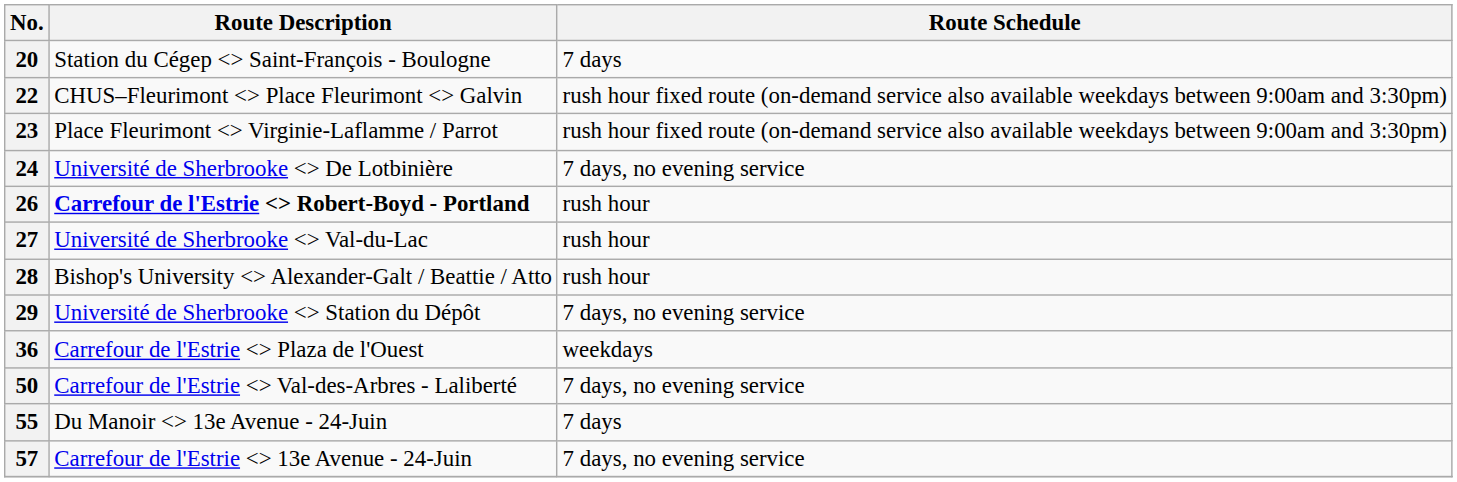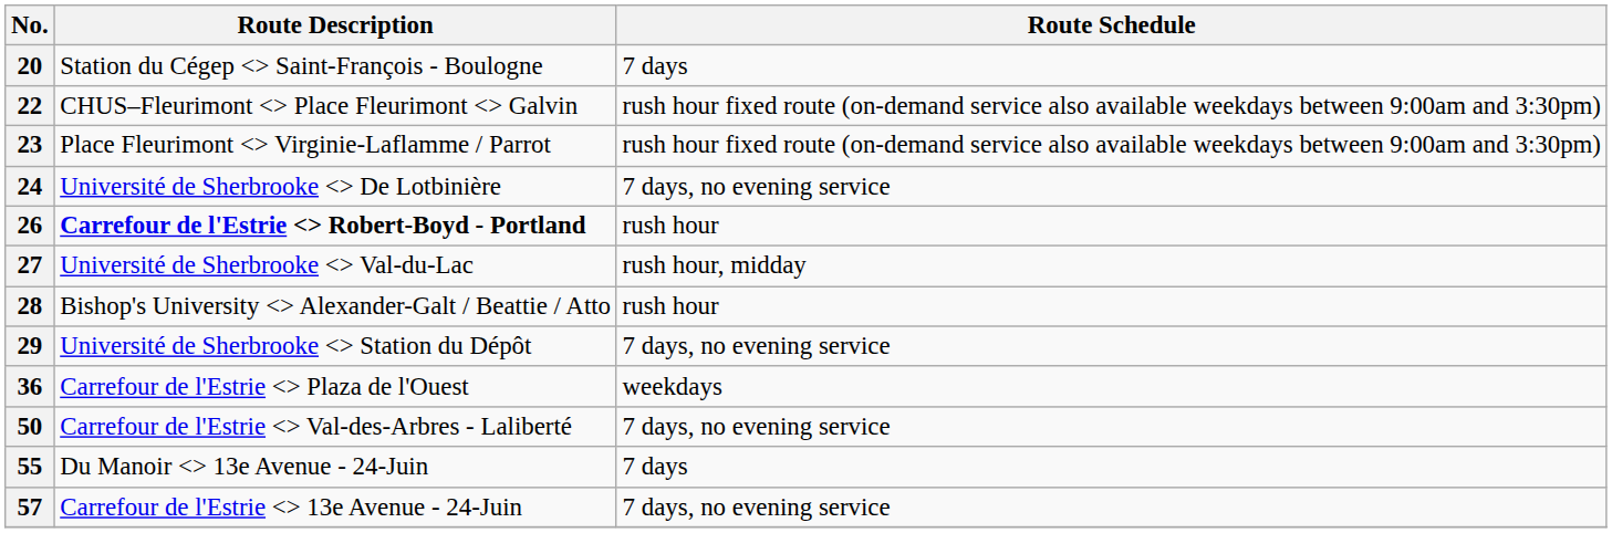 <table class="wikitable">
 <tr>
 <th>No.</th>
 <th>Route Description</th>
 <th>Route Schedule</th>
 </tr>
 <tr>
 <th>20</th>
 <td>Station du Cégep <> Saint-François - Boulogne</td>
 <td>7 days</td>
 </tr>
 <tr>
 <th>22</th>
 <td>CHUS–Fleurimont <> Place Fleurimont <> Galvin</td>
 <td>rush hour fixed route (on-demand service also available weekdays between 9:00am and 3:30pm)</td>
 </tr>
 <tr>
 <th>23</th>
 <td>Place Fleurimont <> Virginie-Laflamme / Parrot</td>
 <td>rush hour fixed route (on-demand service also available weekdays between 9:00am and 3:30pm)</td>
 </tr>
 <tr>
 <th>24</th>
 <td><a href='#'>Université de Sherbrooke</a> <> De Lotbinière</td>
 <td>7 days, no evening service</td>
 </tr>
 <tr>
 <th>26</th>
 <td><strong><a href='#'>Carrefour de l'Estrie</a> <> Robert-Boyd - Portland</strong></td>
 <td>rush hour</td>
 </tr>
 <tr>
 <th>27</th>
 <td><a href='#'>Université de Sherbrooke</a> <> Val-du-Lac</td>
-<td>rush hour</td>
+<td>rush hour, midday</td>
 </tr>
 <tr>
 <th>28</th>
 <td>Bishop's University <> Alexander-Galt / Beattie / Atto</td>
 <td>rush hour</td>
 </tr>
 <tr>
 <th>29</th>
 <td><a href='#'>Université de Sherbrooke</a> <> Station du Dépôt</td>
 <td>7 days, no evening service</td>
 </tr>
 <tr>
 <th>36</th>
 <td><a href='#'>Carrefour de l'Estrie</a> <> Plaza de l'Ouest</td>
 <td>weekdays</td>
 </tr>
 <tr>
 <th>50</th>
 <td><a href='#'>Carrefour de l'Estrie</a> <> Val-des-Arbres - Laliberté</td>
 <td>7 days, no evening service</td>
 </tr>
 <tr>
 <th>55</th>
 <td>Du Manoir <> 13e Avenue - 24-Juin</td>
 <td>7 days</td>
 </tr>
 <tr>
 <th>57</th>
 <td><a href='#'>Carrefour de l'Estrie</a> <> 13e Avenue - 24-Juin</td>
 <td>7 days, no evening service</td>
 </tr>
 <tr>
 </tr>
 </table>
